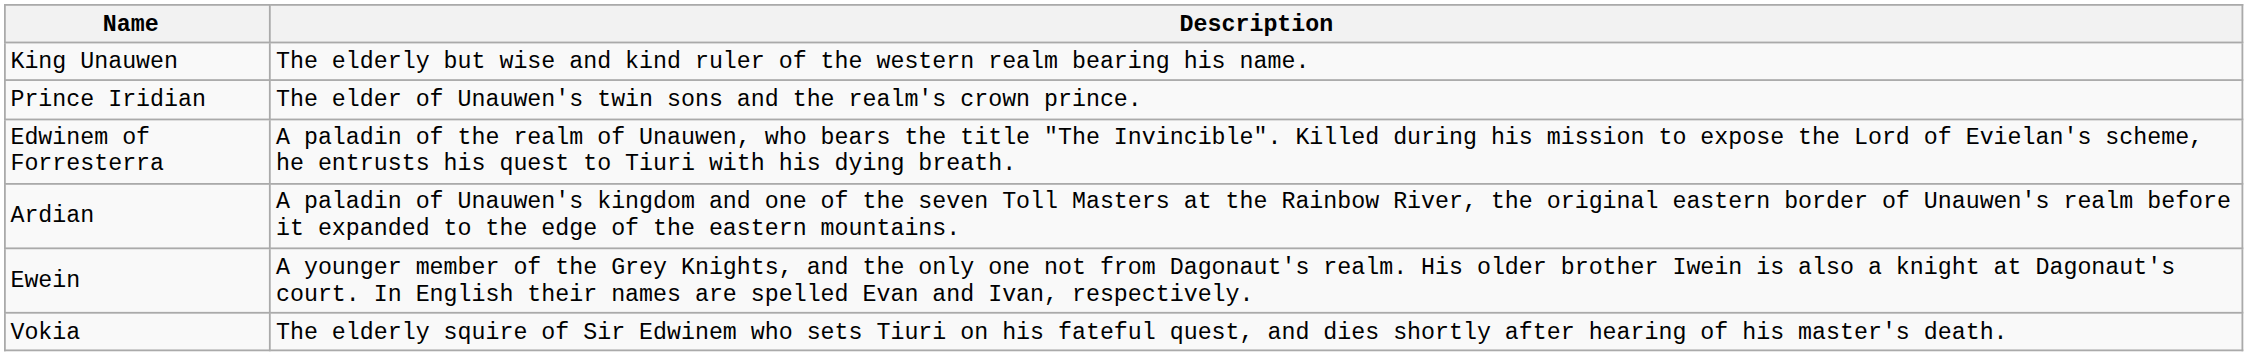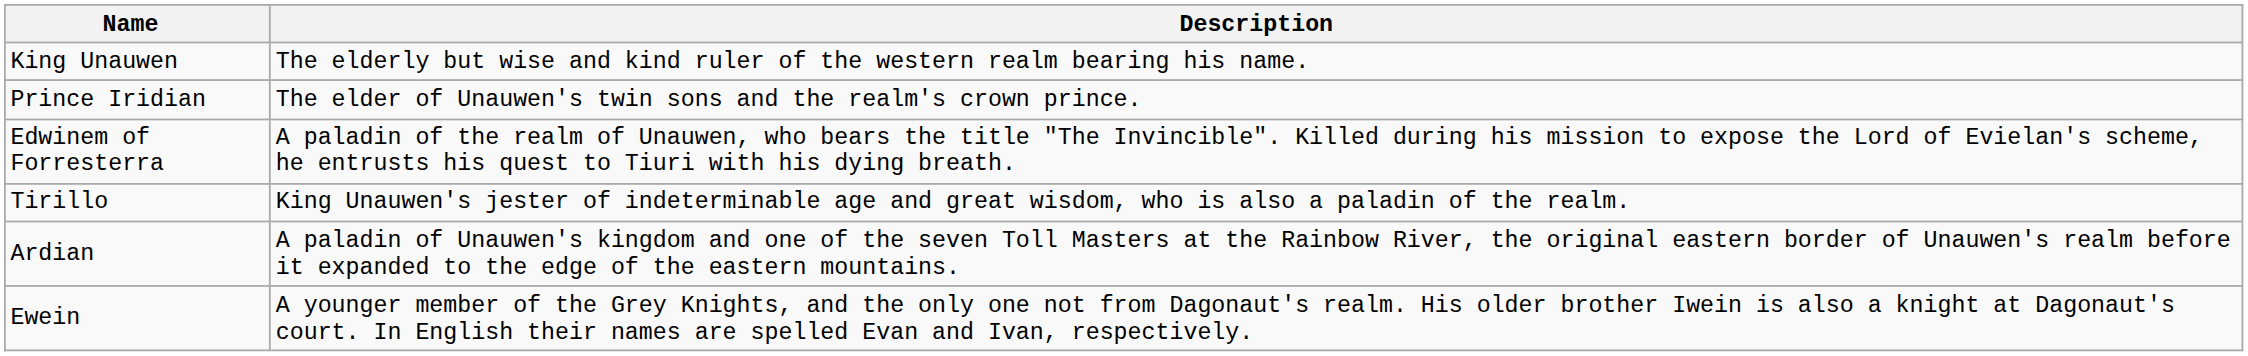 <table class="wikitable">
 <tr>
 <th>Name </th>
 <th>Description</th>
 </tr>
 <tr>
 <td>King Unauwen</td>
 <td>The elderly but wise and kind ruler of the western realm bearing his name.</td>
 </tr>
 <tr>
 <td>Prince Iridian</td>
 <td>The elder of Unauwen's twin sons and the realm's crown prince.</td>
 </tr>
 <tr>
 <td>Edwinem of Forresterra</td>
 <td>A paladin of the realm of Unauwen, who bears the title "The Invincible". Killed during his mission to expose the Lord of Evielan's scheme, he entrusts his quest to Tiuri with his dying breath.</td>
 </tr>
 <tr>
+<td>Tirillo</td>
+<td>King Unauwen's jester of indeterminable age and great wisdom, who is also a paladin of the realm.</td>
+</tr>
+<tr>
 <td>Ardian</td>
 <td>A paladin of Unauwen's kingdom and one of the seven Toll Masters at the Rainbow River, the original eastern border of Unauwen's realm before it expanded to the edge of the eastern mountains.</td>
 </tr>
 <tr>
 <td>Ewein</td>
 <td>A younger member of the Grey Knights, and the only one not from Dagonaut's realm. His older brother Iwein is also a knight at Dagonaut's court. In English their names are spelled Evan and Ivan, respectively.</td>
 </tr>
-<tr>
-<td>Vokia</td>
-<td>The elderly squire of Sir Edwinem who sets Tiuri on his fateful quest, and dies shortly after hearing of his master's death.</td>
-</tr>
 </table>
